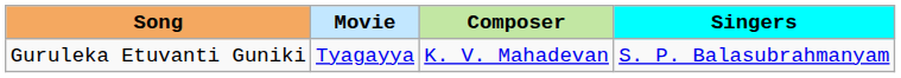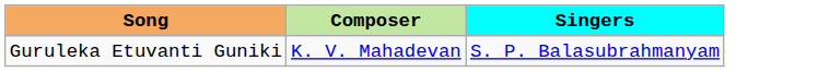 <table class="wikitable sortable">
 <tr>
 <th style="background:#f4a860">Song</th>
-<th style="background:#c2e7ff">Movie</th>
 <th style="background:#c2e7a3">Composer</th>
 <th style="background:#00ffff">Singers</th>
 </tr>
 <tr>
 <td>Guruleka Etuvanti Guniki</td>
-<td><a href='#'>Tyagayya</a></td>
 <td><a href='#'>K. V. Mahadevan</a></td>
 <td><a href='#'>S. P. Balasubrahmanyam</a></td>
 </tr>
 </table>
